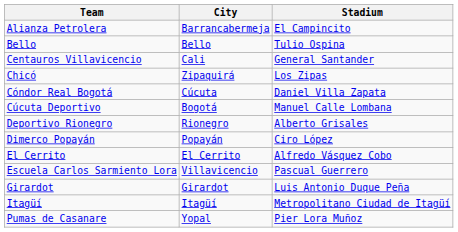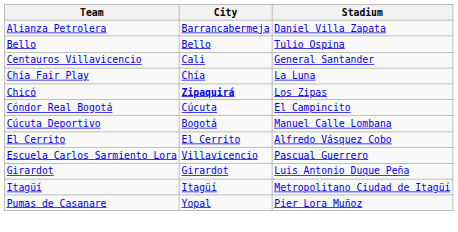 <table class="wikitable sortable">
 <tr>
 <th>Team</th>
 <th>City</th>
 <th>Stadium</th>
 </tr>
 <tr>
 <td><a href='#'>Alianza Petrolera</a></td>
 <td><a href='#'>Barrancabermeja</a></td>
-<td><a href='#'>El Campincito</a></td>
+<td><a href='#'>Daniel Villa Zapata</a></td>
 </tr>
 <tr>
 <td><a href='#'>Bello</a></td>
 <td><a href='#'>Bello</a></td>
 <td><a href='#'>Tulio Ospina</a></td>
 </tr>
 <tr>
 <td><a href='#'>Centauros Villavicencio</a></td>
 <td><a href='#'>Cali</a></td>
 <td><a href='#'>General Santander</a></td>
 </tr>
 <tr>
+<td><a href='#'>Chía Fair Play</a></td>
+<td><a href='#'>Chía</a></td>
+<td><a href='#'>La Luna</a></td>
+</tr>
+<tr>
 <td><a href='#'>Chicó</a></td>
-<td><a href='#'>Zipaquirá</a></td>
+<td><strong><a href='#'>Zipaquirá</a></strong></td>
 <td><a href='#'>Los Zipas</a></td>
 </tr>
 <tr>
 <td><a href='#'>Cóndor Real Bogotá</a></td>
 <td><a href='#'>Cúcuta</a></td>
-<td><a href='#'>Daniel Villa Zapata</a></td>
+<td><a href='#'>El Campincito</a></td>
 </tr>
 <tr>
 <td><a href='#'>Cúcuta Deportivo</a></td>
 <td><a href='#'>Bogotá</a></td>
 <td><a href='#'>Manuel Calle Lombana</a></td>
-</tr>
-<tr>
-<td><a href='#'>Deportivo Rionegro</a></td>
-<td><a href='#'>Rionegro</a></td>
-<td><a href='#'>Alberto Grisales</a></td>
-</tr>
-<tr>
-<td><a href='#'>Dimerco Popayán</a></td>
-<td><a href='#'>Popayán</a></td>
-<td><a href='#'>Ciro López</a></td>
 </tr>
 <tr>
 <td><a href='#'>El Cerrito</a></td>
 <td><a href='#'>El Cerrito</a></td>
 <td><a href='#'>Alfredo Vásquez Cobo</a></td>
 </tr>
 <tr>
 <td><a href='#'>Escuela Carlos Sarmiento Lora</a></td>
 <td><a href='#'>Villavicencio</a></td>
 <td><a href='#'>Pascual Guerrero</a></td>
 </tr>
 <tr>
 <td><a href='#'>Girardot</a></td>
 <td><a href='#'>Girardot</a></td>
 <td><a href='#'>Luis Antonio Duque Peña</a></td>
 </tr>
 <tr>
 <td><a href='#'>Itagüí</a></td>
 <td><a href='#'>Itagüí</a></td>
 <td><a href='#'>Metropolitano Ciudad de Itagüí</a></td>
 </tr>
 <tr>
 <td><a href='#'>Pumas de Casanare</a></td>
 <td><a href='#'>Yopal</a></td>
 <td><a href='#'>Pier Lora Muñoz</a></td>
 </tr>
 </table>
